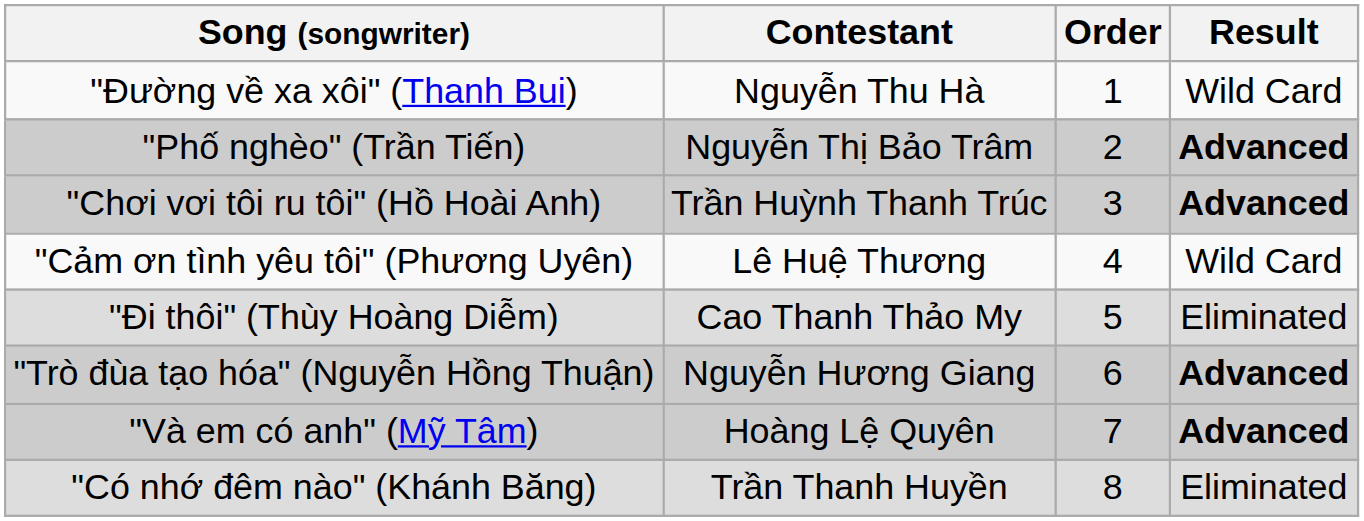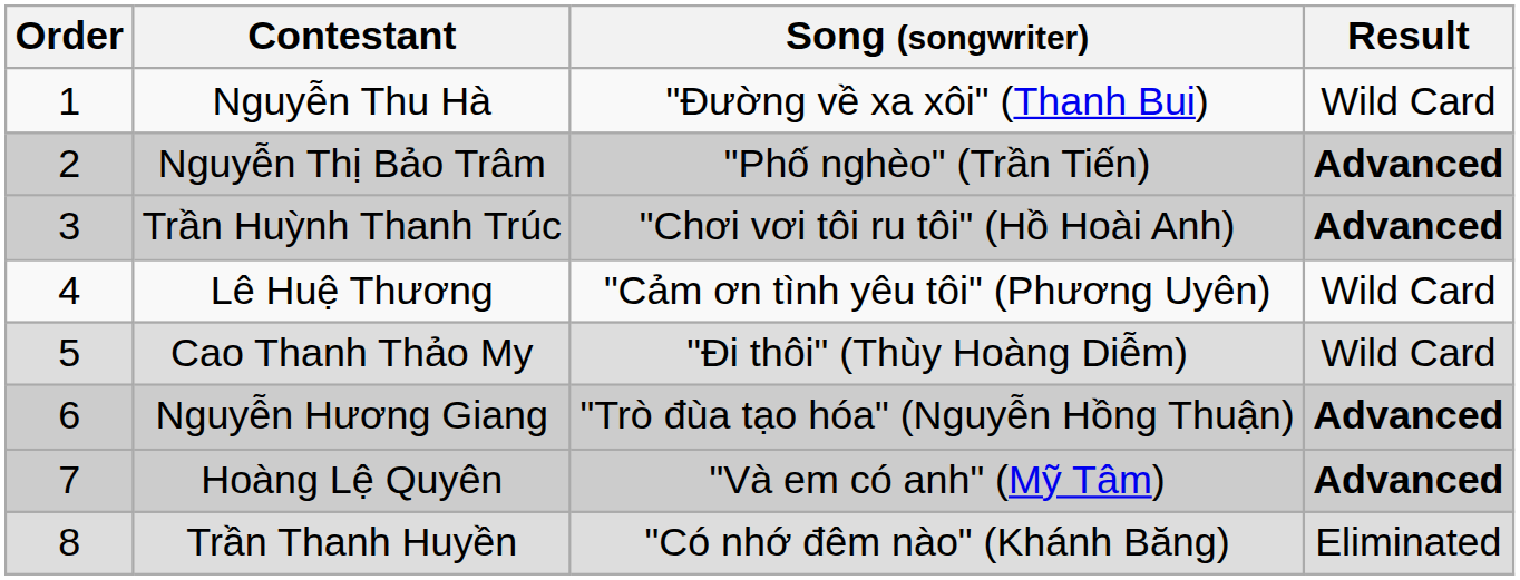 <table class="wikitable plainrowheaders" style="text-align:center;">
 <tr>
+<th scope="col">Order</th>
+<th scope="col">Contestant</th>
 <th scope="col">Song <small>(songwriter)</small></th>
-<th scope="col">Contestant</th>
-<th scope="col">Order</th>
 <th scope="col">Result</th>
 </tr>
 <tr>
+<td>1</td>
+<td>Nguyễn Thu Hà</td>
 <td>"Đường về xa xôi" (<a href='#'>Thanh Bui</a>)</td>
-<td>Nguyễn Thu Hà</td>
-<td>1</td>
 <td>Wild Card</td>
 </tr>
 <tr style="background:#ccc;">
+<td>2</td>
+<td>Nguyễn Thị Bảo Trâm</td>
 <td>"Phố nghèo" (Trần Tiến)</td>
-<td>Nguyễn Thị Bảo Trâm</td>
-<td>2</td>
 <td><strong>Advanced</strong></td>
 </tr>
 <tr style="background:#ccc;">
+<td>3</td>
+<td>Trần Huỳnh Thanh Trúc</td>
 <td>"Chơi vơi tôi ru tôi" (Hồ Hoài Anh)</td>
-<td>Trần Huỳnh Thanh Trúc</td>
-<td>3</td>
 <td><strong>Advanced</strong></td>
 </tr>
 <tr>
+<td>4</td>
+<td>Lê Huệ Thương</td>
 <td>"Cảm ơn tình yêu tôi" (Phương Uyên)</td>
-<td>Lê Huệ Thương</td>
-<td>4</td>
 <td>Wild Card</td>
 </tr>
 <tr style="background:#ddd;">
+<td>5</td>
+<td>Cao Thanh Thảo My</td>
 <td>"Đi thôi" (Thùy Hoàng Diễm)</td>
-<td>Cao Thanh Thảo My</td>
-<td>5</td>
-<td>Eliminated</td>
+<td>Wild Card</td>
 </tr>
 <tr style="background:#ccc;">
+<td>6</td>
+<td>Nguyễn Hương Giang</td>
 <td>"Trò đùa tạo hóa" (Nguyễn Hồng Thuận)</td>
-<td>Nguyễn Hương Giang</td>
-<td>6</td>
 <td><strong>Advanced</strong></td>
 </tr>
 <tr style="background:#ccc;">
+<td>7</td>
+<td>Hoàng Lệ Quyên</td>
 <td>"Và em có anh" (<a href='#'>Mỹ Tâm</a>)</td>
-<td>Hoàng Lệ Quyên</td>
-<td>7</td>
 <td><strong>Advanced</strong></td>
 </tr>
 <tr style="background:#ddd;">
+<td>8</td>
+<td>Trần Thanh Huyền</td>
 <td>"Có nhớ đêm nào" (Khánh Băng)</td>
-<td>Trần Thanh Huyền</td>
-<td>8</td>
 <td>Eliminated</td>
 </tr>
 </table>
